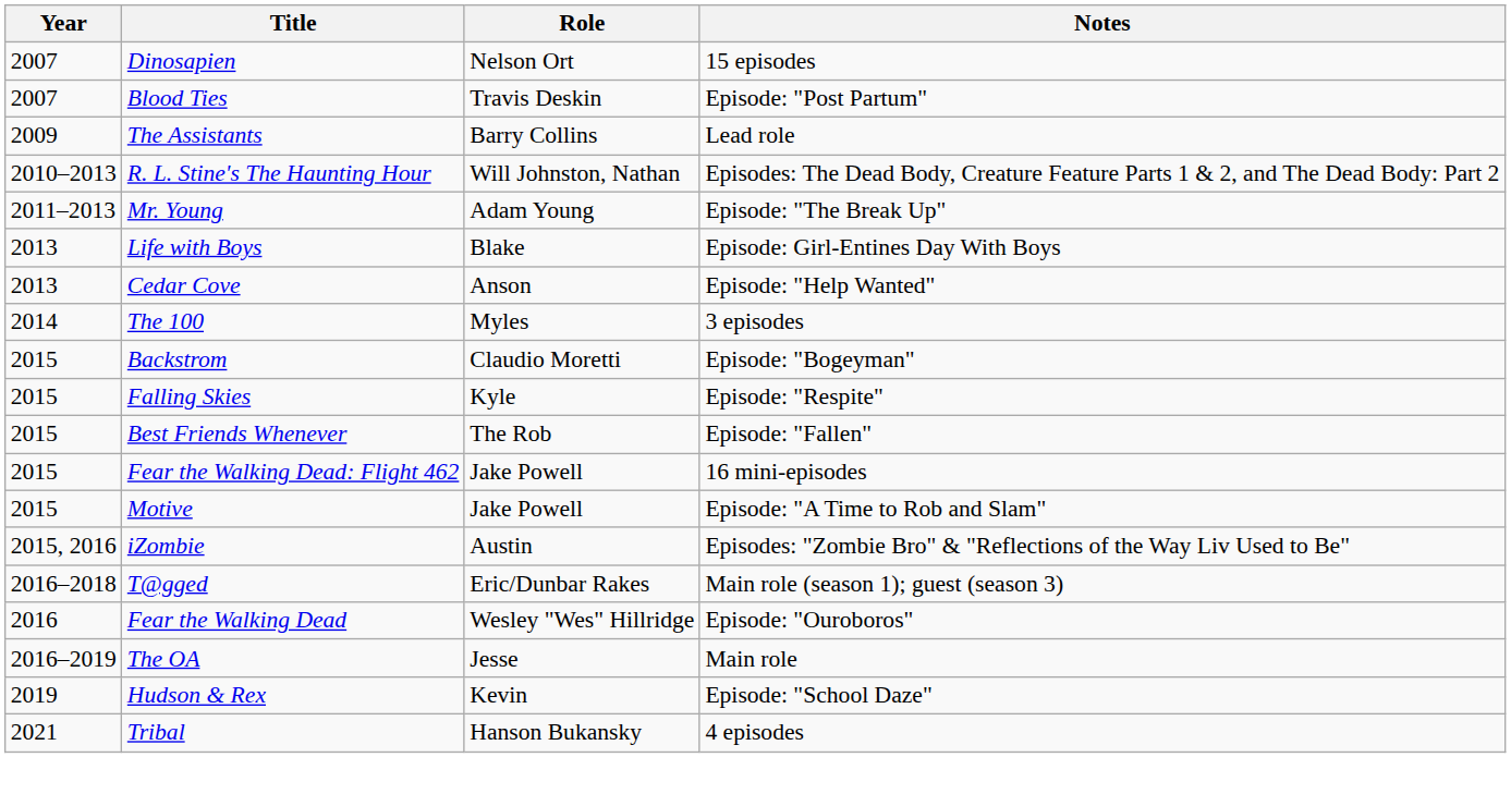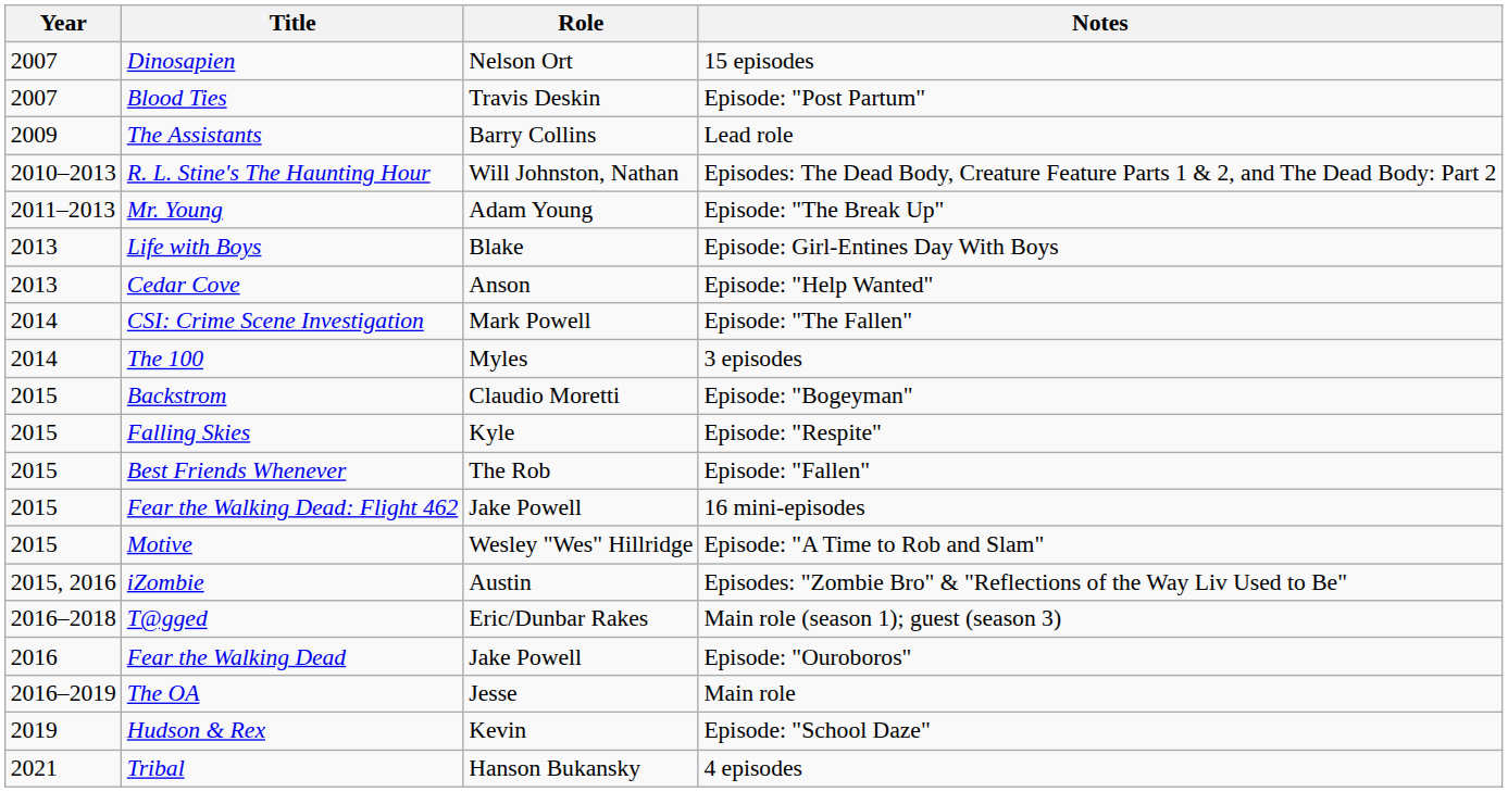 <table class="wikitable sortable">
 <tr>
 <th>Year</th>
 <th>Title</th>
 <th>Role</th>
 <th class="unsortable">Notes</th>
 </tr>
 <tr>
 <td>2007</td>
 <td><em><a href='#'>Dinosapien</a></em></td>
 <td>Nelson Ort</td>
 <td>15 episodes</td>
 </tr>
 <tr>
 <td>2007</td>
 <td><em><a href='#'>Blood Ties</a></em></td>
 <td>Travis Deskin</td>
 <td>Episode: "Post Partum"</td>
 </tr>
 <tr>
 <td>2009</td>
 <td data-sort-value="Assistants, The"><em><a href='#'>The Assistants</a></em></td>
 <td>Barry Collins</td>
 <td>Lead role</td>
 </tr>
 <tr>
 <td>2010–2013</td>
 <td><em><a href='#'>R. L. Stine's The Haunting Hour</a></em></td>
 <td>Will Johnston, Nathan</td>
 <td>Episodes: The Dead Body, Creature Feature Parts 1 & 2, and The Dead Body: Part 2</td>
 </tr>
 <tr>
 <td>2011–2013</td>
 <td><em><a href='#'>Mr. Young</a></em></td>
 <td>Adam Young</td>
 <td>Episode: "The Break Up"</td>
 </tr>
 <tr>
 <td>2013</td>
 <td><em><a href='#'>Life with Boys</a></em></td>
 <td>Blake</td>
 <td>Episode: Girl-Entines Day With Boys</td>
 </tr>
 <tr>
 <td>2013</td>
 <td><em><a href='#'>Cedar Cove</a></em></td>
 <td>Anson</td>
 <td>Episode: "Help Wanted"</td>
 </tr>
 <tr>
 <td>2014</td>
+<td><em><a href='#'>CSI: Crime Scene Investigation</a></em></td>
+<td>Mark Powell</td>
+<td>Episode: "The Fallen"</td>
+</tr>
+<tr>
+<td>2014</td>
 <td data-sort-value="100, The"><em><a href='#'>The 100</a></em></td>
 <td>Myles</td>
 <td>3 episodes</td>
 </tr>
 <tr>
 <td>2015</td>
 <td><em><a href='#'>Backstrom</a></em></td>
 <td>Claudio Moretti</td>
 <td>Episode: "Bogeyman"</td>
 </tr>
 <tr>
 <td>2015</td>
 <td><em><a href='#'>Falling Skies</a></em></td>
 <td>Kyle</td>
 <td>Episode: "Respite"</td>
 </tr>
 <tr>
 <td>2015</td>
 <td><em><a href='#'>Best Friends Whenever</a></em></td>
 <td>The Rob</td>
 <td>Episode: "Fallen"</td>
 </tr>
 <tr>
 <td>2015</td>
 <td><em><a href='#'>Fear the Walking Dead: Flight 462</a></em></td>
 <td>Jake Powell</td>
 <td>16 mini-episodes</td>
 </tr>
 <tr>
 <td>2015</td>
 <td><em><a href='#'>Motive</a></em></td>
-<td>Jake Powell</td>
+<td>Wesley "Wes" Hillridge</td>
 <td>Episode: "A Time to Rob and Slam"</td>
 </tr>
 <tr>
 <td>2015, 2016</td>
 <td><em><a href='#'>iZombie</a></em></td>
 <td>Austin</td>
 <td>Episodes: "Zombie Bro" & "Reflections of the Way Liv Used to Be"</td>
 </tr>
 <tr>
 <td>2016–2018</td>
 <td><em><a href='#'>T@gged</a></em></td>
 <td>Eric/Dunbar Rakes</td>
 <td>Main role (season 1); guest (season 3)</td>
 </tr>
 <tr>
 <td>2016</td>
 <td><em><a href='#'>Fear the Walking Dead</a></em></td>
-<td>Wesley "Wes" Hillridge</td>
+<td>Jake Powell</td>
 <td>Episode: "Ouroboros"</td>
 </tr>
 <tr>
 <td>2016–2019</td>
 <td data-sort-value="OA, The"><em><a href='#'>The OA</a></em></td>
 <td>Jesse</td>
 <td>Main role</td>
 </tr>
 <tr>
 <td>2019</td>
 <td><em><a href='#'>Hudson & Rex</a></em></td>
 <td>Kevin</td>
 <td>Episode: "School Daze"</td>
 </tr>
 <tr>
 <td>2021</td>
 <td><em><a href='#'>Tribal</a></em></td>
 <td>Hanson Bukansky</td>
 <td>4 episodes</td>
 </tr>
 </table>
